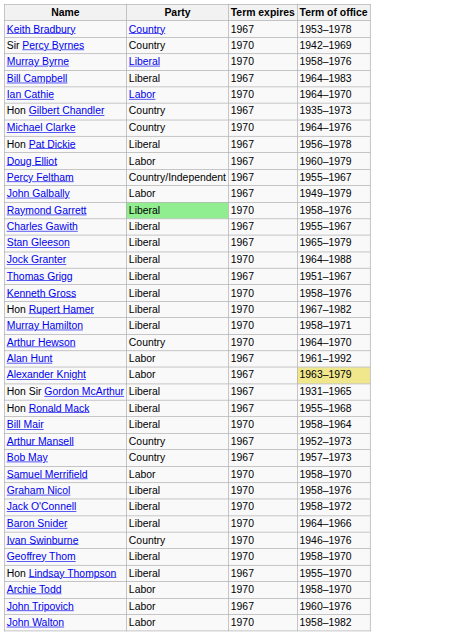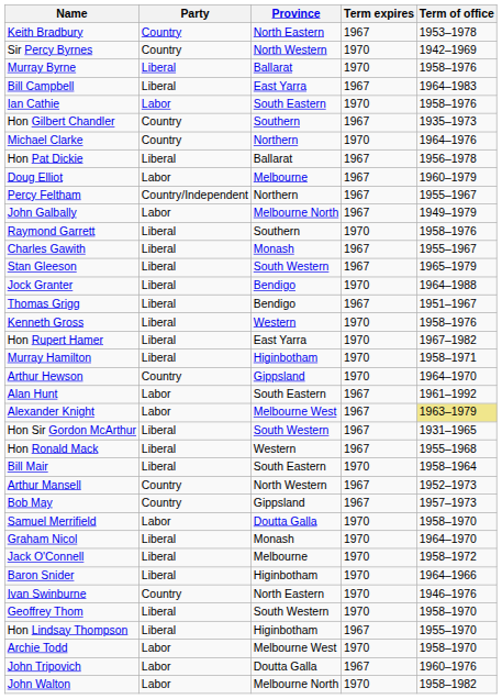 <table class="wikitable sortable">
 <tr>
 <th>Name</th>
 <th>Party</th>
+<th><a href='#'>Province</a></th>
 <th>Term expires</th>
 <th>Term of office</th>
 </tr>
 <tr>
 <td><a href='#'>Keith Bradbury</a></td>
 <td><a href='#'>Country</a></td>
+<td><a href='#'>North Eastern</a></td>
 <td>1967</td>
 <td>1953–1978</td>
 </tr>
 <tr>
 <td>Sir <a href='#'>Percy Byrnes</a></td>
 <td>Country</td>
+<td><a href='#'>North Western</a></td>
 <td>1970</td>
 <td>1942–1969</td>
 </tr>
 <tr>
 <td><a href='#'>Murray Byrne</a></td>
 <td><a href='#'>Liberal</a></td>
+<td><a href='#'>Ballarat</a></td>
 <td>1970</td>
 <td>1958–1976</td>
 </tr>
 <tr>
 <td><a href='#'>Bill Campbell</a></td>
 <td>Liberal</td>
+<td><a href='#'>East Yarra</a></td>
 <td>1967</td>
 <td>1964–1983</td>
 </tr>
 <tr>
 <td><a href='#'>Ian Cathie</a></td>
 <td><a href='#'>Labor</a></td>
+<td><a href='#'>South Eastern</a></td>
 <td>1970</td>
-<td>1964–1970</td>
+<td>1958–1976</td>
 </tr>
 <tr>
 <td>Hon <a href='#'>Gilbert Chandler</a></td>
 <td>Country</td>
+<td><a href='#'>Southern</a></td>
 <td>1967</td>
 <td>1935–1973</td>
 </tr>
 <tr>
 <td><a href='#'>Michael Clarke</a></td>
 <td>Country</td>
+<td><a href='#'>Northern</a></td>
 <td>1970</td>
 <td>1964–1976</td>
 </tr>
 <tr>
 <td>Hon <a href='#'>Pat Dickie</a></td>
 <td>Liberal</td>
+<td>Ballarat</td>
 <td>1967</td>
 <td>1956–1978</td>
 </tr>
 <tr>
 <td><a href='#'>Doug Elliot</a></td>
 <td>Labor</td>
+<td><a href='#'>Melbourne</a></td>
 <td>1967</td>
 <td>1960–1979</td>
 </tr>
 <tr>
 <td><a href='#'>Percy Feltham</a></td>
 <td>Country/Independent</td>
+<td>Northern</td>
 <td>1967</td>
 <td>1955–1967</td>
 </tr>
 <tr>
 <td><a href='#'>John Galbally</a></td>
 <td>Labor</td>
+<td><a href='#'>Melbourne North</a></td>
 <td>1967</td>
 <td>1949–1979</td>
 </tr>
 <tr>
 <td><a href='#'>Raymond Garrett</a></td>
-<td style="background: lightgreen;">Liberal</td>
+<td>Liberal</td>
+<td>Southern</td>
 <td>1970</td>
 <td>1958–1976</td>
 </tr>
 <tr>
 <td><a href='#'>Charles Gawith</a></td>
 <td>Liberal</td>
+<td><a href='#'>Monash</a></td>
 <td>1967</td>
 <td>1955–1967</td>
 </tr>
 <tr>
 <td><a href='#'>Stan Gleeson</a></td>
 <td>Liberal</td>
+<td><a href='#'>South Western</a></td>
 <td>1967</td>
 <td>1965–1979</td>
 </tr>
 <tr>
 <td><a href='#'>Jock Granter</a></td>
 <td>Liberal</td>
+<td><a href='#'>Bendigo</a></td>
 <td>1970</td>
 <td>1964–1988</td>
 </tr>
 <tr>
 <td><a href='#'>Thomas Grigg</a></td>
 <td>Liberal</td>
+<td>Bendigo</td>
 <td>1967</td>
 <td>1951–1967</td>
 </tr>
 <tr>
 <td><a href='#'>Kenneth Gross</a></td>
 <td>Liberal</td>
+<td><a href='#'>Western</a></td>
 <td>1970</td>
 <td>1958–1976</td>
 </tr>
 <tr>
 <td>Hon <a href='#'>Rupert Hamer</a></td>
 <td>Liberal</td>
+<td>East Yarra</td>
 <td>1970</td>
 <td>1967–1982</td>
 </tr>
 <tr>
 <td><a href='#'>Murray Hamilton</a></td>
 <td>Liberal</td>
+<td><a href='#'>Higinbotham</a></td>
 <td>1970</td>
 <td>1958–1971</td>
 </tr>
 <tr>
 <td><a href='#'>Arthur Hewson</a></td>
 <td>Country</td>
+<td><a href='#'>Gippsland</a></td>
 <td>1970</td>
 <td>1964–1970</td>
 </tr>
 <tr>
 <td><a href='#'>Alan Hunt</a></td>
 <td>Labor</td>
+<td>South Eastern</td>
 <td>1967</td>
 <td>1961–1992</td>
 </tr>
 <tr>
 <td><a href='#'>Alexander Knight</a></td>
 <td>Labor</td>
+<td><a href='#'>Melbourne West</a></td>
 <td>1967</td>
 <td style="background: khaki;">1963–1979</td>
 </tr>
 <tr>
 <td>Hon Sir <a href='#'>Gordon McArthur</a></td>
 <td>Liberal</td>
+<td><a href='#'>South Western</a></td>
 <td>1967</td>
 <td>1931–1965</td>
 </tr>
 <tr>
 <td>Hon <a href='#'>Ronald Mack</a></td>
 <td>Liberal</td>
+<td>Western</td>
 <td>1967</td>
 <td>1955–1968</td>
 </tr>
 <tr>
 <td><a href='#'>Bill Mair</a></td>
 <td>Liberal</td>
+<td>South Eastern</td>
 <td>1970</td>
 <td>1958–1964</td>
 </tr>
 <tr>
 <td><a href='#'>Arthur Mansell</a></td>
 <td>Country</td>
+<td>North Western</td>
 <td>1967</td>
 <td>1952–1973</td>
 </tr>
 <tr>
 <td><a href='#'>Bob May</a></td>
 <td>Country</td>
+<td>Gippsland</td>
 <td>1967</td>
 <td>1957–1973</td>
 </tr>
 <tr>
 <td><a href='#'>Samuel Merrifield</a></td>
 <td>Labor</td>
+<td><a href='#'>Doutta Galla</a></td>
 <td>1970</td>
 <td>1958–1970</td>
 </tr>
 <tr>
 <td><a href='#'>Graham Nicol</a></td>
 <td>Liberal</td>
+<td>Monash</td>
 <td>1970</td>
-<td>1958–1976</td>
+<td>1964–1970</td>
 </tr>
 <tr>
 <td><a href='#'>Jack O'Connell</a></td>
 <td>Liberal</td>
+<td>Melbourne</td>
 <td>1970</td>
 <td>1958–1972</td>
 </tr>
 <tr>
 <td><a href='#'>Baron Snider</a></td>
 <td>Liberal</td>
+<td>Higinbotham</td>
 <td>1970</td>
 <td>1964–1966</td>
 </tr>
 <tr>
 <td><a href='#'>Ivan Swinburne</a></td>
 <td>Country</td>
+<td>North Eastern</td>
 <td>1970</td>
 <td>1946–1976</td>
 </tr>
 <tr>
 <td><a href='#'>Geoffrey Thom</a></td>
 <td>Liberal</td>
+<td>South Western</td>
 <td>1970</td>
 <td>1958–1970</td>
 </tr>
 <tr>
 <td>Hon <a href='#'>Lindsay Thompson</a></td>
 <td>Liberal</td>
+<td>Higinbotham</td>
 <td>1967</td>
 <td>1955–1970</td>
 </tr>
 <tr>
 <td><a href='#'>Archie Todd</a></td>
 <td>Labor</td>
+<td>Melbourne West</td>
 <td>1970</td>
 <td>1958–1970</td>
 </tr>
 <tr>
 <td><a href='#'>John Tripovich</a></td>
 <td>Labor</td>
+<td>Doutta Galla</td>
 <td>1967</td>
 <td>1960–1976</td>
 </tr>
 <tr>
 <td><a href='#'>John Walton</a></td>
 <td>Labor</td>
+<td>Melbourne North</td>
 <td>1970</td>
 <td>1958–1982</td>
 </tr>
 </table>
